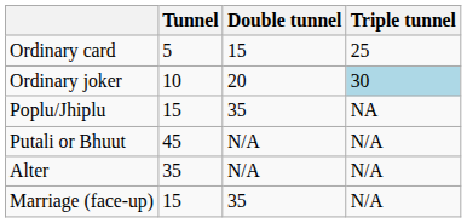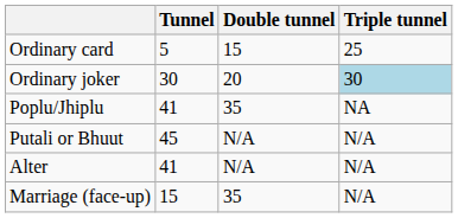 <table class="wikitable">
 <tr>
 <th></th>
 <th>Tunnel</th>
 <th>Double tunnel</th>
 <th>Triple tunnel</th>
 </tr>
 <tr>
 <td>Ordinary card</td>
 <td>5</td>
 <td>15</td>
 <td>25</td>
 </tr>
 <tr>
 <td>Ordinary joker</td>
-<td>10</td>
+<td>30</td>
 <td>20</td>
 <td style="background: lightblue;">30</td>
 </tr>
 <tr>
 <td>Poplu/Jhiplu</td>
-<td>15</td>
+<td>41</td>
 <td>35</td>
 <td>NA</td>
 </tr>
 <tr>
 <td>Putali or Bhuut</td>
 <td>45</td>
 <td>N/A</td>
 <td>N/A</td>
 </tr>
 <tr>
 <td>Alter</td>
-<td>35</td>
+<td>41</td>
 <td>N/A</td>
 <td>N/A</td>
 </tr>
 <tr>
 <td>Marriage (face-up)</td>
 <td>15</td>
 <td>35</td>
 <td>N/A</td>
 </tr>
 </table>
